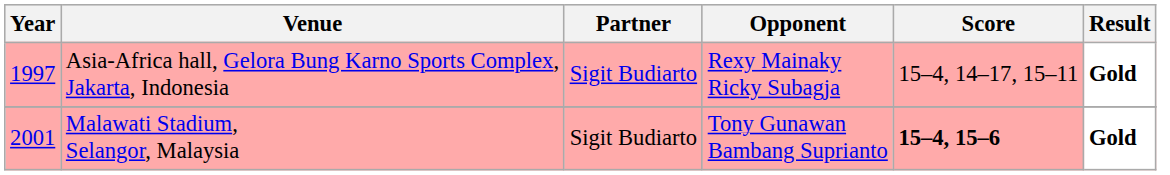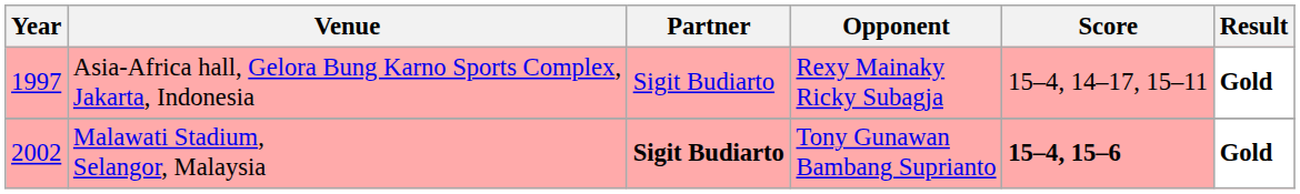 <table class="sortable wikitable" style="font-size: 90%">
 <tr>
 <th>Year</th>
 <th>Venue</th>
 <th>Partner</th>
 <th>Opponent</th>
 <th>Score</th>
 <th>Result</th>
 </tr>
 <tr style="background:#FFAAAA">
 <td align="center"><a href='#'>1997</a></td>
 <td align="left">Asia-Africa hall, <a href='#'>Gelora Bung Karno Sports Complex</a>,<br> <a href='#'>Jakarta</a>, Indonesia</td>
 <td align="left"> <a href='#'>Sigit Budiarto</a></td>
 <td align="left"> <a href='#'>Rexy Mainaky</a> <br>  <a href='#'>Ricky Subagja</a></td>
 <td align="left">15–4, 14–17, 15–11</td>
 <td style="text-align:left; background:white"> <strong>Gold</strong></td>
 </tr>
 <tr>
 </tr>
 <tr style="background:#FFAAAA">
-<td align="center"><a href='#'>2001</a></td>
+<td align="center"><a href='#'>2002</a></td>
 <td align="left"><a href='#'>Malawati Stadium</a>,<br> <a href='#'>Selangor</a>, Malaysia</td>
-<td align="left"> Sigit Budiarto</td>
+<td align="left"><strong> Sigit Budiarto</strong></td>
 <td align="left"> <a href='#'>Tony Gunawan</a> <br>  <a href='#'>Bambang Suprianto</a></td>
 <td align="left"><strong>15–4, 15–6</strong></td>
 <td style="text-align:left; background:white"> <strong>Gold</strong></td>
 </tr>
 </table>
